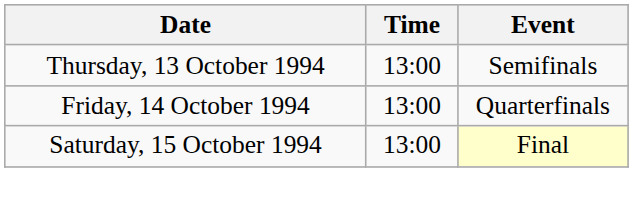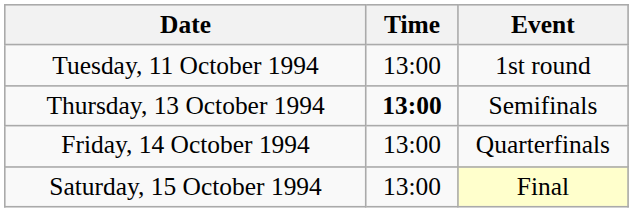 <table class = "wikitable" style="text-align:center;">
 <tr>
 <th width=220>Date</th>
 <th width=50>Time</th>
 <th width=100>Event</th>
 </tr>
 <tr>
+<td>Tuesday, 11 October 1994</td>
+<td>13:00</td>
+<td>1st round</td>
+</tr>
+<tr>
 <td>Thursday, 13 October 1994</td>
-<td>13:00</td>
+<td><strong>13:00</strong></td>
 <td>Semifinals</td>
 </tr>
 <tr>
 <td>Friday, 14 October 1994</td>
 <td>13:00</td>
 <td>Quarterfinals</td>
 </tr>
 <tr>
 <td>Saturday, 15 October 1994</td>
 <td>13:00</td>
 <td bgcolor=ffffcc>Final</td>
 </tr>
 </table>
